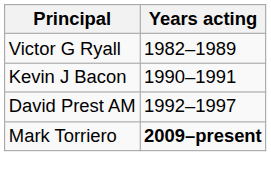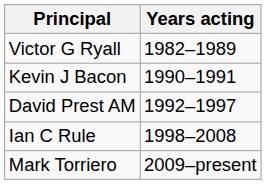 <table class="wikitable">
 <tr>
 <th>Principal</th>
 <th>Years acting</th>
 </tr>
 <tr>
 <td>Victor G Ryall</td>
 <td>1982–1989</td>
 </tr>
 <tr>
 <td>Kevin J Bacon</td>
 <td>1990–1991</td>
 </tr>
 <tr>
 <td>David Prest AM</td>
 <td>1992–1997</td>
 </tr>
 <tr>
+<td>Ian C Rule</td>
+<td>1998–2008</td>
+</tr>
+<tr>
 <td>Mark Torriero</td>
-<td><strong>2009–present</strong></td>
+<td>2009–present</td>
 </tr>
 </table>
